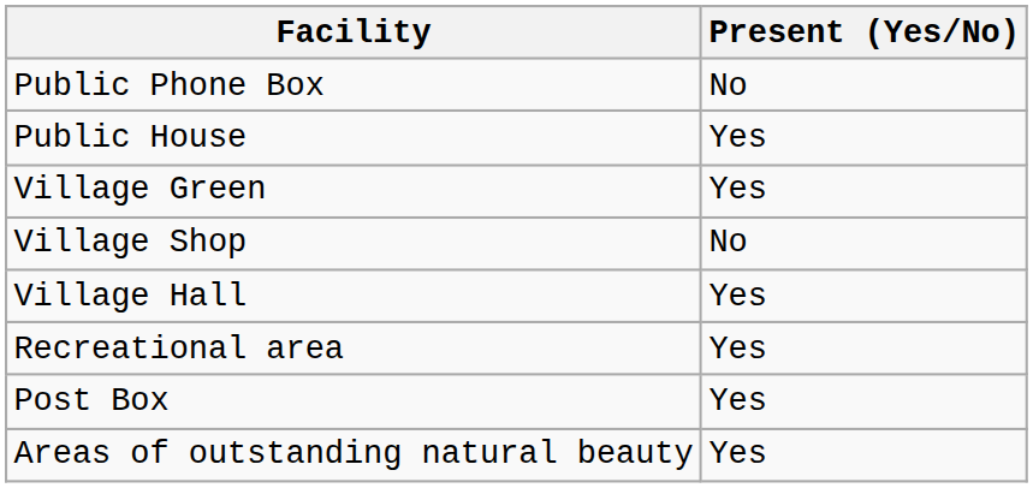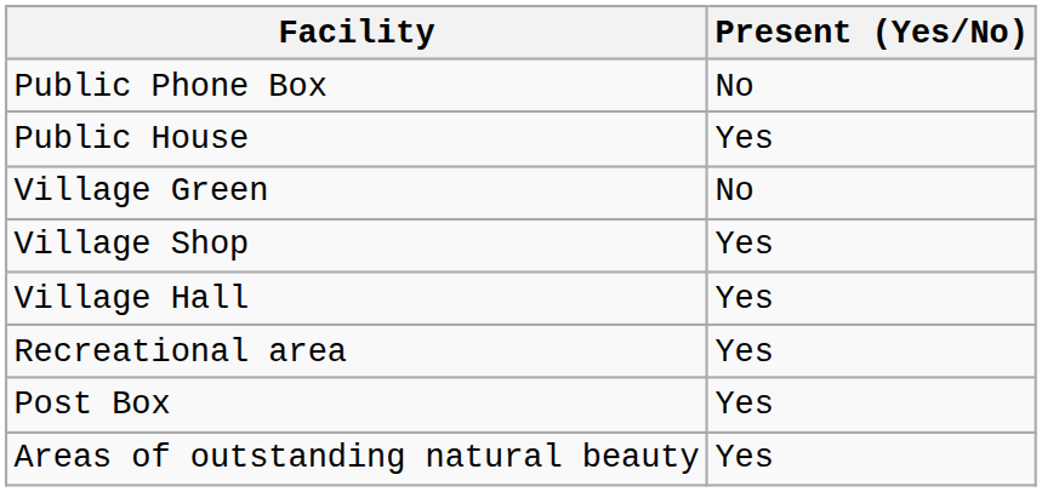 <table class="wikitable sortable">
 <tr>
 <th>Facility</th>
 <th>Present (Yes/No)</th>
 </tr>
 <tr>
 <td>Public Phone Box</td>
 <td>No</td>
 </tr>
 <tr>
 <td>Public House</td>
 <td>Yes</td>
 </tr>
 <tr>
 <td>Village Green</td>
-<td>Yes</td>
+<td>No</td>
 </tr>
 <tr>
 <td>Village Shop</td>
-<td>No</td>
+<td>Yes</td>
 </tr>
 <tr>
 <td>Village Hall</td>
 <td>Yes</td>
 </tr>
 <tr>
 <td>Recreational area</td>
 <td>Yes</td>
 </tr>
 <tr>
 <td>Post Box</td>
 <td>Yes</td>
 </tr>
 <tr>
 <td>Areas of outstanding natural beauty</td>
 <td>Yes</td>
 </tr>
 </table>
